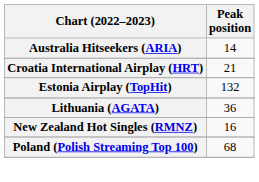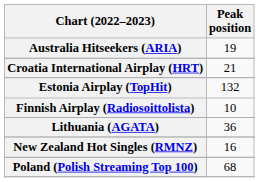 <table class="wikitable sortable plainrowheaders" style="text-align:center">
 <tr>
 <th scope="col">Chart (2022–2023)</th>
 <th scope="col">Peak<br>position</th>
 </tr>
 <tr>
 <th scope="row">Australia Hitseekers (<a href='#'>ARIA</a>)</th>
-<td>14</td>
+<td>19</td>
 </tr>
 <tr>
 </tr>
 <tr>
 </tr>
 <tr>
 <th scope="row">Croatia International Airplay (<a href='#'>HRT</a>)</th>
 <td>21</td>
 </tr>
 <tr>
 </tr>
 <tr>
 <th scope="row">Estonia Airplay (<a href='#'>TopHit</a>)</th>
 <td>132</td>
+</tr>
+<tr>
+<th scope="row">Finnish Airplay (<a href='#'>Radiosoittolista</a>)</th>
+<td>10</td>
 </tr>
 <tr>
 </tr>
 <tr>
 </tr>
 <tr>
 <th scope="row">Lithuania (<a href='#'>AGATA</a>)</th>
 <td>36</td>
 </tr>
 <tr>
 </tr>
 <tr>
 </tr>
 <tr>
 <th scope="row">New Zealand Hot Singles (<a href='#'>RMNZ</a>)</th>
 <td>16</td>
 </tr>
 <tr>
 </tr>
 <tr>
 </tr>
 <tr>
 <th scope="row">Poland (<a href='#'>Polish Streaming Top 100</a>)</th>
 <td>68</td>
 </tr>
 <tr>
 </tr>
 <tr>
 </tr>
 <tr>
 </tr>
 <tr>
 </tr>
 <tr>
 </tr>
 <tr>
 </tr>
 </table>
